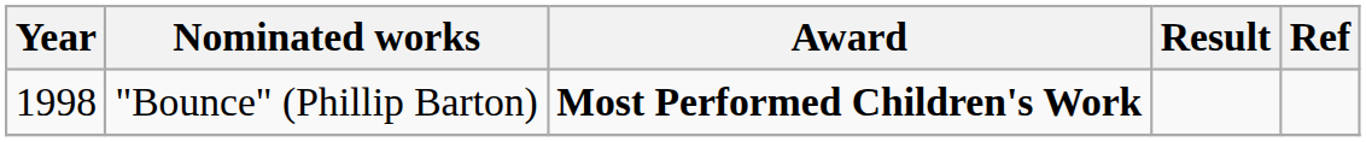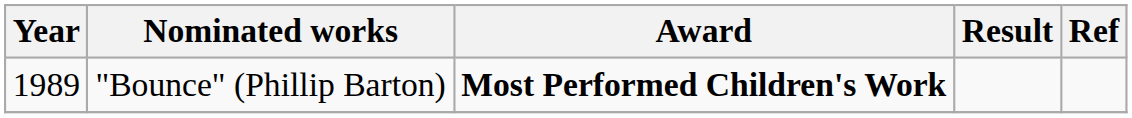 <table class="wikitable">
 <tr>
 <th>Year</th>
 <th>Nominated works</th>
 <th>Award</th>
 <th>Result</th>
 <th>Ref</th>
 </tr>
 <tr>
-<td>1998</td>
+<td>1989</td>
 <td>"Bounce" (Phillip Barton)</td>
 <td><strong>Most Performed Children's Work</strong></td>
 <td></td>
 <td></td>
 </tr>
 <tr>
 </tr>
 </table>
